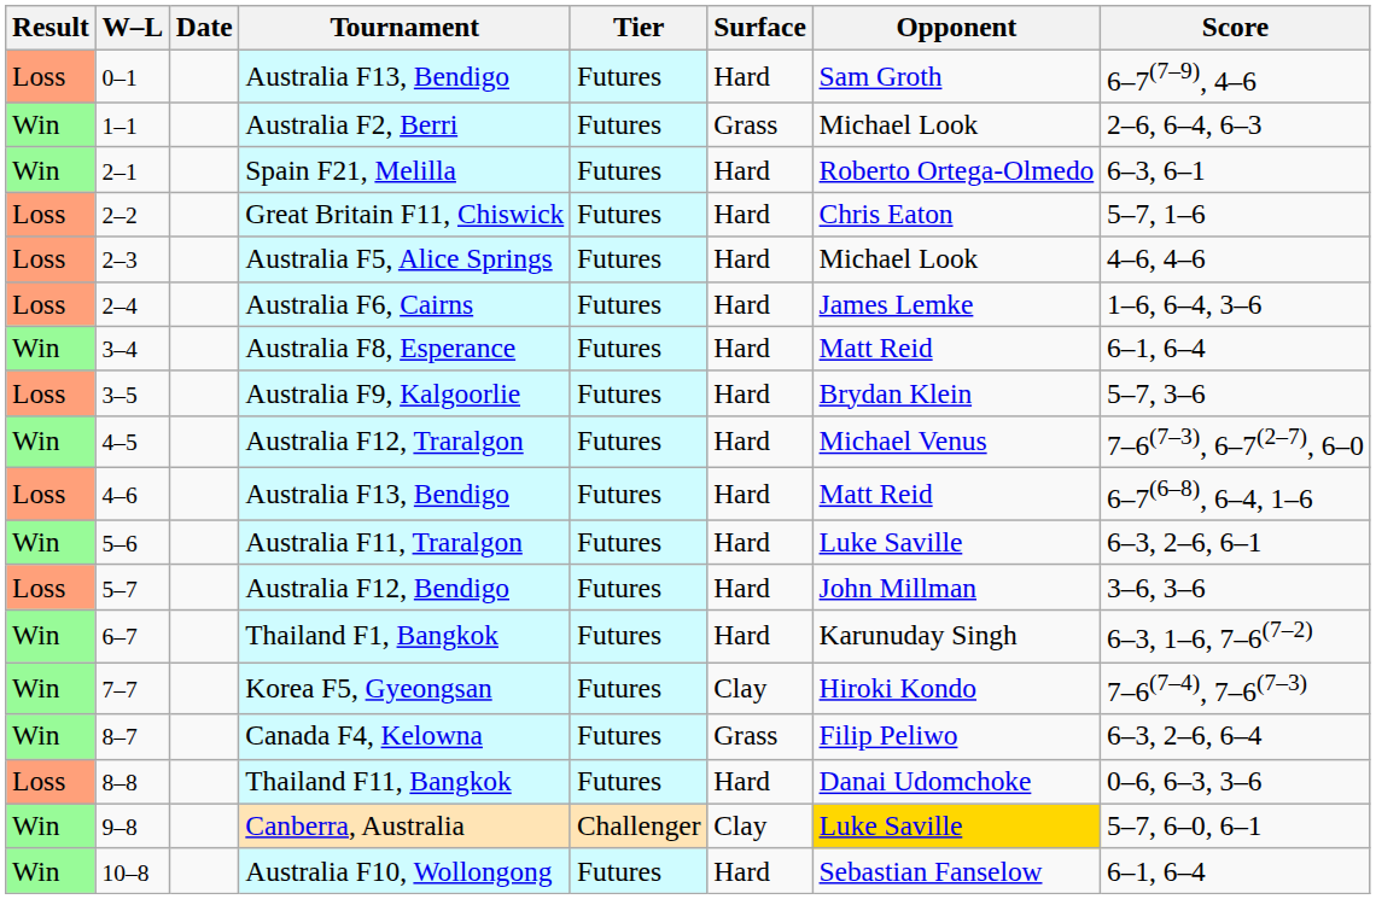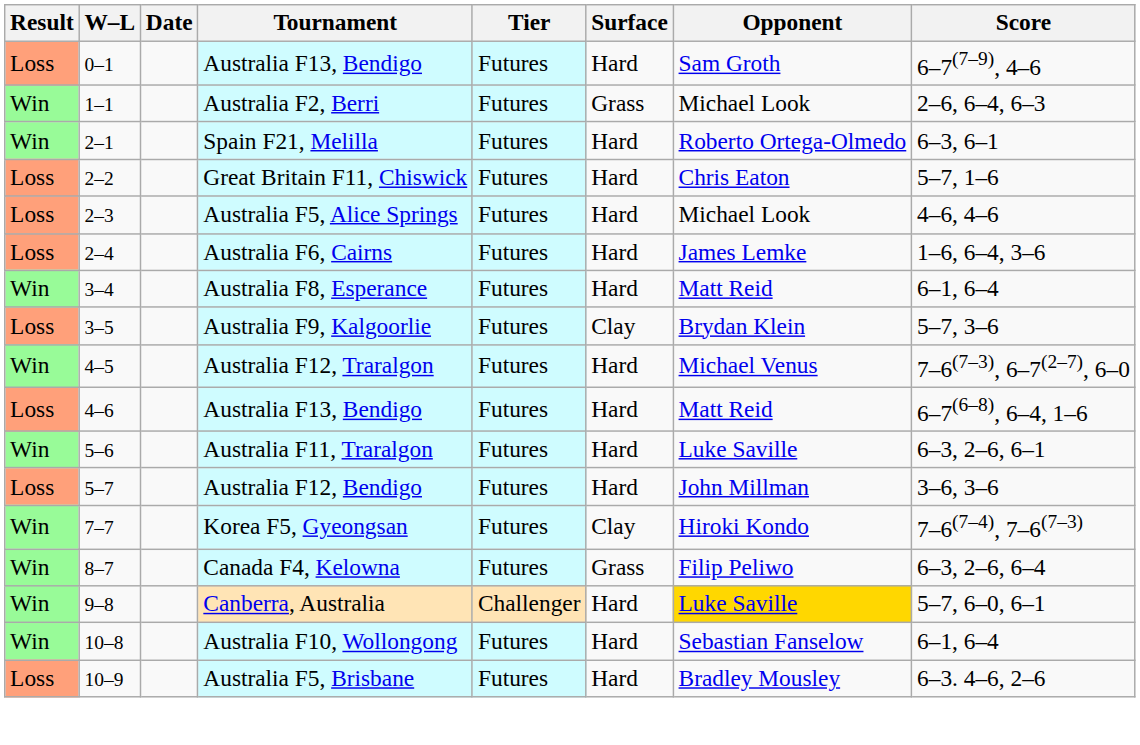 <table class="sortable wikitable">
 <tr>
 <th>Result</th>
 <th class="unsortable">W–L</th>
 <th>Date</th>
 <th>Tournament</th>
 <th>Tier</th>
 <th>Surface</th>
 <th>Opponent</th>
 <th class="unsortable">Score</th>
 </tr>
 <tr>
 <td bgcolor=FFA07A>Loss</td>
 <td><small>0–1</small></td>
 <td></td>
 <td style="background:#cffcff;">Australia F13, <a href='#'>Bendigo</a></td>
 <td style="background:#cffcff;">Futures</td>
 <td>Hard</td>
 <td> <a href='#'>Sam Groth</a></td>
 <td>6–7<sup>(7–9)</sup>, 4–6</td>
 </tr>
 <tr>
 <td bgcolor=98FB98>Win</td>
 <td><small>1–1</small></td>
 <td></td>
 <td style="background:#cffcff;">Australia F2, <a href='#'>Berri</a></td>
 <td style="background:#cffcff;">Futures</td>
 <td>Grass</td>
 <td> Michael Look</td>
 <td>2–6, 6–4, 6–3</td>
 </tr>
 <tr>
 <td bgcolor=98FB98>Win</td>
 <td><small>2–1</small></td>
 <td></td>
 <td style="background:#cffcff;">Spain F21, <a href='#'>Melilla</a></td>
 <td style="background:#cffcff;">Futures</td>
 <td>Hard</td>
 <td> <a href='#'>Roberto Ortega-Olmedo</a></td>
 <td>6–3, 6–1</td>
 </tr>
 <tr>
 <td bgcolor=FFA07A>Loss</td>
 <td><small>2–2</small></td>
 <td></td>
 <td style="background:#cffcff;">Great Britain F11, <a href='#'>Chiswick</a></td>
 <td style="background:#cffcff;">Futures</td>
 <td>Hard</td>
 <td> <a href='#'>Chris Eaton</a></td>
 <td>5–7, 1–6</td>
 </tr>
 <tr>
 <td bgcolor=FFA07A>Loss</td>
 <td><small>2–3</small></td>
 <td></td>
 <td style="background:#cffcff;">Australia F5, <a href='#'>Alice Springs</a></td>
 <td style="background:#cffcff;">Futures</td>
 <td>Hard</td>
 <td> Michael Look</td>
 <td>4–6, 4–6</td>
 </tr>
 <tr>
 <td bgcolor=FFA07A>Loss</td>
 <td><small>2–4</small></td>
 <td></td>
 <td style="background:#cffcff;">Australia F6, <a href='#'>Cairns</a></td>
 <td style="background:#cffcff;">Futures</td>
 <td>Hard</td>
 <td> <a href='#'>James Lemke</a></td>
 <td>1–6, 6–4, 3–6</td>
 </tr>
 <tr>
 <td bgcolor=98FB98>Win</td>
 <td><small>3–4</small></td>
 <td></td>
 <td style="background:#cffcff;">Australia F8, <a href='#'>Esperance</a></td>
 <td style="background:#cffcff;">Futures</td>
 <td>Hard</td>
 <td> <a href='#'>Matt Reid</a></td>
 <td>6–1, 6–4</td>
 </tr>
 <tr>
 <td bgcolor=FFA07A>Loss</td>
 <td><small>3–5</small></td>
 <td></td>
 <td style="background:#cffcff;">Australia F9, <a href='#'>Kalgoorlie</a></td>
 <td style="background:#cffcff;">Futures</td>
-<td>Hard</td>
+<td>Clay</td>
 <td> <a href='#'>Brydan Klein</a></td>
 <td>5–7, 3–6</td>
 </tr>
 <tr>
 <td bgcolor=98FB98>Win</td>
 <td><small>4–5</small></td>
 <td></td>
 <td style="background:#cffcff;">Australia F12, <a href='#'>Traralgon</a></td>
 <td style="background:#cffcff;">Futures</td>
 <td>Hard</td>
 <td> <a href='#'>Michael Venus</a></td>
 <td>7–6<sup>(7–3)</sup>, 6–7<sup>(2–7)</sup>, 6–0</td>
 </tr>
 <tr>
 <td bgcolor=FFA07A>Loss</td>
 <td><small>4–6</small></td>
 <td></td>
 <td style="background:#cffcff;">Australia F13, <a href='#'>Bendigo</a></td>
 <td style="background:#cffcff;">Futures</td>
 <td>Hard</td>
 <td> <a href='#'>Matt Reid</a></td>
 <td>6–7<sup>(6–8)</sup>, 6–4, 1–6</td>
 </tr>
 <tr>
 <td bgcolor=98FB98>Win</td>
 <td><small>5–6</small></td>
 <td></td>
 <td style="background:#cffcff;">Australia F11, <a href='#'>Traralgon</a></td>
 <td style="background:#cffcff;">Futures</td>
 <td>Hard</td>
 <td> <a href='#'>Luke Saville</a></td>
 <td>6–3, 2–6, 6–1</td>
 </tr>
 <tr>
 <td bgcolor=FFA07A>Loss</td>
 <td><small>5–7</small></td>
 <td></td>
 <td style="background:#cffcff;">Australia F12, <a href='#'>Bendigo</a></td>
 <td style="background:#cffcff;">Futures</td>
 <td>Hard</td>
 <td> <a href='#'>John Millman</a></td>
 <td>3–6, 3–6</td>
 </tr>
 <tr>
 <td bgcolor=98FB98>Win</td>
-<td><small>6–7</small></td>
-<td></td>
-<td style="background:#cffcff;">Thailand F1, <a href='#'>Bangkok</a></td>
-<td style="background:#cffcff;">Futures</td>
-<td>Hard</td>
-<td> Karunuday Singh</td>
-<td>6–3, 1–6, 7–6<sup>(7–2)</sup></td>
-</tr>
-<tr>
-<td bgcolor=98FB98>Win</td>
 <td><small>7–7</small></td>
 <td></td>
 <td style="background:#cffcff;">Korea F5, <a href='#'>Gyeongsan</a></td>
 <td style="background:#cffcff;">Futures</td>
 <td>Clay</td>
 <td> <a href='#'>Hiroki Kondo</a></td>
 <td>7–6<sup>(7–4)</sup>, 7–6<sup>(7–3)</sup></td>
 </tr>
 <tr>
 <td bgcolor=98FB98>Win</td>
 <td><small>8–7</small></td>
 <td></td>
 <td style="background:#cffcff;">Canada F4, <a href='#'>Kelowna</a></td>
 <td style="background:#cffcff;">Futures</td>
 <td>Grass</td>
 <td> <a href='#'>Filip Peliwo</a></td>
 <td>6–3, 2–6, 6–4</td>
 </tr>
 <tr>
-<td bgcolor=FFA07A>Loss</td>
-<td><small>8–8</small></td>
-<td></td>
-<td style="background:#cffcff;">Thailand F11, <a href='#'>Bangkok</a></td>
-<td style="background:#cffcff;">Futures</td>
-<td>Hard</td>
-<td> <a href='#'>Danai Udomchoke</a></td>
-<td>0–6, 6–3, 3–6</td>
-</tr>
-<tr>
 <td bgcolor=98FB98>Win</td>
 <td><small>9–8</small></td>
 <td></td>
 <td style="background:moccasin;"><a href='#'>Canberra</a>, Australia</td>
 <td style="background:moccasin;">Challenger</td>
-<td>Clay</td>
+<td>Hard</td>
 <td style="background: gold;"> <a href='#'>Luke Saville</a></td>
 <td>5–7, 6–0, 6–1</td>
 </tr>
 <tr>
 <td bgcolor=98FB98>Win</td>
 <td><small>10–8</small></td>
 <td></td>
 <td style="background:#cffcff;">Australia F10, <a href='#'>Wollongong</a></td>
 <td style="background:#cffcff;">Futures</td>
 <td>Hard</td>
 <td> <a href='#'>Sebastian Fanselow</a></td>
 <td>6–1, 6–4</td>
 </tr>
+<tr>
+<td bgcolor=FFA07A>Loss</td>
+<td><small>10–9</small></td>
+<td></td>
+<td style="background:#cffcff;">Australia F5, <a href='#'>Brisbane</a></td>
+<td style="background:#cffcff;">Futures</td>
+<td>Hard</td>
+<td> <a href='#'>Bradley Mousley</a></td>
+<td>6–3. 4–6, 2–6</td>
+</tr>
 </table>
